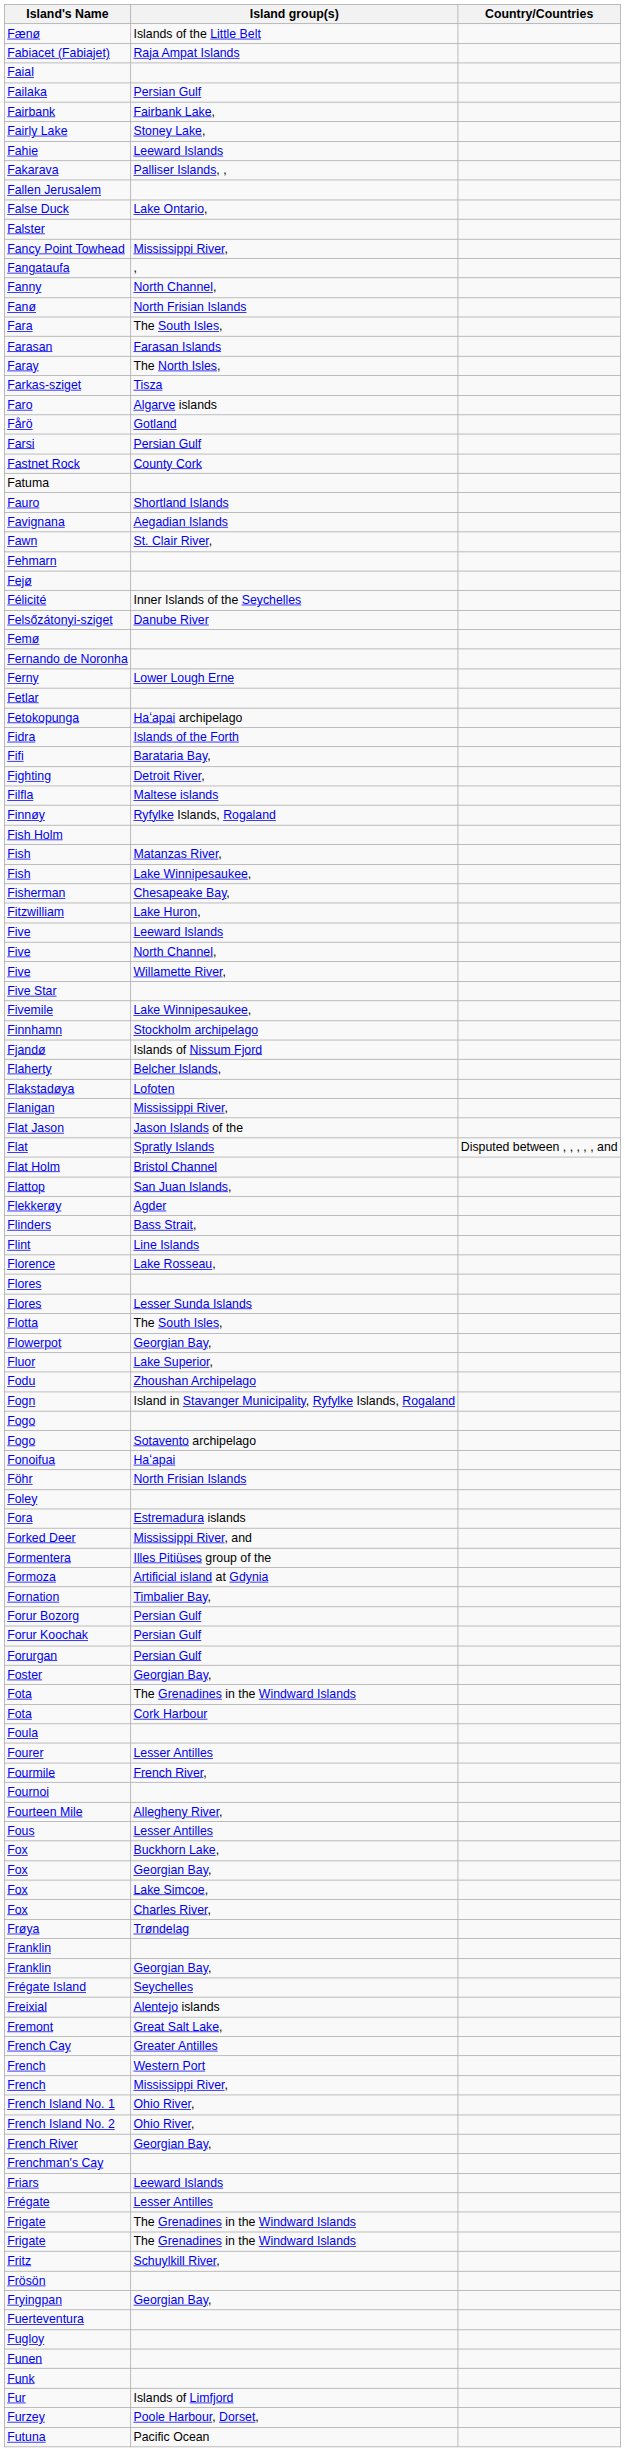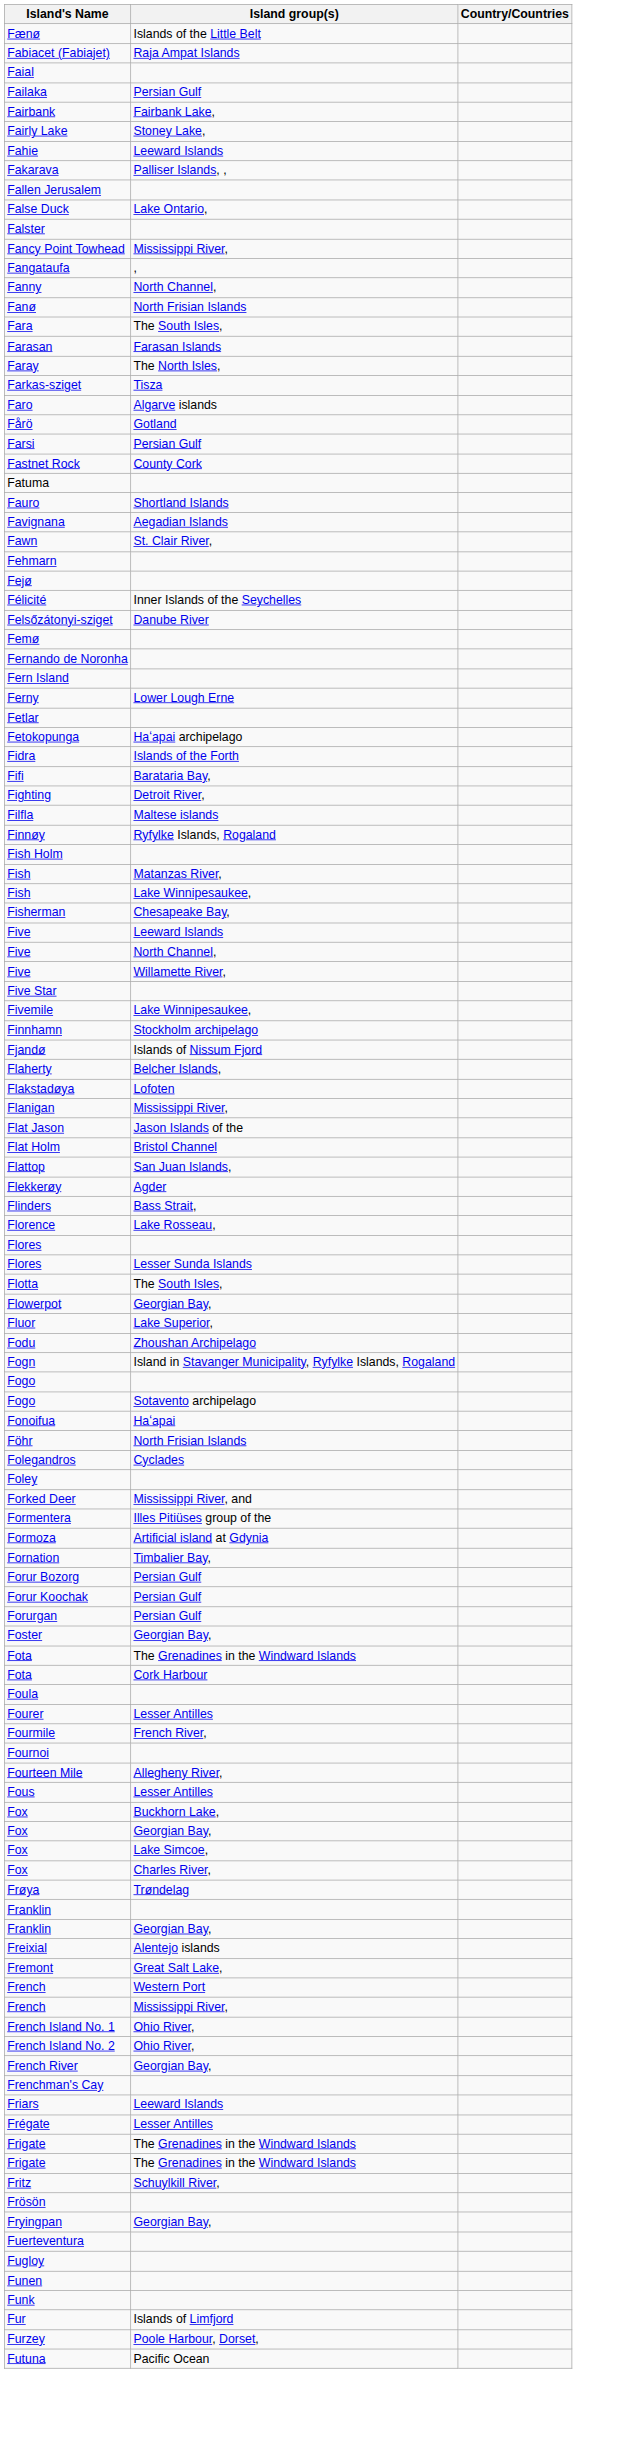 <table class="wikitable">
 <tr>
 <th>Island's Name</th>
 <th>Island group(s)</th>
 <th>Country/Countries</th>
 </tr>
 <tr>
 <td><a href='#'>Fænø</a></td>
 <td>Islands of the <a href='#'>Little Belt</a></td>
 <td></td>
 </tr>
 <tr>
 <td><a href='#'>Fabiacet (Fabiajet)</a></td>
 <td><a href='#'>Raja Ampat Islands</a></td>
 <td></td>
 </tr>
 <tr>
 <td><a href='#'>Faial</a></td>
 <td></td>
 <td></td>
 </tr>
 <tr>
 <td><a href='#'>Failaka</a></td>
 <td><a href='#'>Persian Gulf</a></td>
 <td></td>
 </tr>
 <tr>
 <td><a href='#'>Fairbank</a></td>
 <td><a href='#'>Fairbank Lake</a>, </td>
 <td></td>
 </tr>
 <tr>
 <td><a href='#'>Fairly Lake</a></td>
 <td><a href='#'>Stoney Lake</a>, </td>
 <td></td>
 </tr>
 <tr>
 <td><a href='#'>Fahie</a></td>
 <td><a href='#'>Leeward Islands</a></td>
 <td></td>
 </tr>
 <tr>
 <td><a href='#'>Fakarava</a></td>
 <td><a href='#'>Palliser Islands</a>, , </td>
 <td></td>
 </tr>
 <tr>
 <td><a href='#'>Fallen Jerusalem</a></td>
 <td></td>
 <td></td>
 </tr>
 <tr>
 <td><a href='#'>False Duck</a></td>
 <td><a href='#'>Lake Ontario</a>, </td>
 <td></td>
 </tr>
 <tr>
 <td><a href='#'>Falster</a></td>
 <td></td>
 <td></td>
 </tr>
 <tr>
 <td><a href='#'>Fancy Point Towhead</a></td>
 <td><a href='#'>Mississippi River</a>, </td>
 <td></td>
 </tr>
 <tr>
 <td><a href='#'>Fangataufa</a></td>
 <td>, </td>
 <td></td>
 </tr>
 <tr>
 <td><a href='#'>Fanny</a></td>
 <td><a href='#'>North Channel</a>, </td>
 <td></td>
 </tr>
 <tr>
 <td><a href='#'>Fanø</a></td>
 <td><a href='#'>North Frisian Islands</a></td>
 <td></td>
 </tr>
 <tr>
 <td><a href='#'>Fara</a></td>
 <td>The <a href='#'>South Isles</a>, </td>
 <td></td>
 </tr>
 <tr>
 <td><a href='#'>Farasan</a></td>
 <td><a href='#'>Farasan Islands</a></td>
 <td></td>
 </tr>
 <tr>
 <td><a href='#'>Faray</a></td>
 <td>The <a href='#'>North Isles</a>, </td>
 <td></td>
 </tr>
 <tr>
 <td><a href='#'>Farkas-sziget</a></td>
 <td><a href='#'>Tisza</a></td>
 <td></td>
 </tr>
 <tr>
 <td><a href='#'>Faro</a></td>
 <td><a href='#'>Algarve</a> islands</td>
 <td></td>
 </tr>
 <tr>
 <td><a href='#'>Fårö</a></td>
 <td><a href='#'>Gotland</a></td>
 <td></td>
 </tr>
 <tr>
 <td><a href='#'>Farsi</a></td>
 <td><a href='#'>Persian Gulf</a></td>
 <td></td>
 </tr>
 <tr>
 <td><a href='#'>Fastnet Rock</a></td>
 <td><a href='#'>County Cork</a></td>
 <td></td>
 </tr>
 <tr>
 <td>Fatuma</td>
 <td></td>
 <td></td>
 </tr>
 <tr>
 <td><a href='#'>Fauro</a></td>
 <td><a href='#'>Shortland Islands</a></td>
 <td></td>
 </tr>
 <tr>
 <td><a href='#'>Favignana</a></td>
 <td><a href='#'>Aegadian Islands</a></td>
 <td></td>
 </tr>
 <tr>
 <td><a href='#'>Fawn</a></td>
 <td><a href='#'>St. Clair River</a>, </td>
 <td></td>
 </tr>
 <tr>
 <td><a href='#'>Fehmarn</a></td>
 <td></td>
 <td></td>
 </tr>
 <tr>
 <td><a href='#'>Fejø</a></td>
 <td></td>
 <td></td>
 </tr>
 <tr>
 <td><a href='#'>Félicité</a></td>
 <td>Inner Islands of the <a href='#'>Seychelles</a></td>
 <td></td>
 </tr>
 <tr>
 <td><a href='#'>Felsőzátonyi-sziget</a></td>
 <td><a href='#'>Danube River</a></td>
 <td></td>
 </tr>
 <tr>
 <td><a href='#'>Femø</a></td>
 <td></td>
 <td></td>
 </tr>
 <tr>
 <td><a href='#'>Fernando de Noronha</a></td>
 <td></td>
 <td></td>
 </tr>
 <tr>
+<td><a href='#'>Fern Island</a></td>
+<td></td>
+<td></td>
+</tr>
+<tr>
 <td><a href='#'>Ferny</a></td>
 <td><a href='#'>Lower Lough Erne</a></td>
 <td></td>
 </tr>
 <tr>
 <td><a href='#'>Fetlar</a></td>
 <td></td>
 <td></td>
 </tr>
 <tr>
 <td><a href='#'>Fetokopunga</a></td>
 <td><a href='#'>Haʻapai</a> archipelago</td>
 <td></td>
 </tr>
 <tr>
 <td><a href='#'>Fidra</a></td>
 <td><a href='#'>Islands of the Forth</a></td>
 <td></td>
 </tr>
 <tr>
 <td><a href='#'>Fifi</a></td>
 <td><a href='#'>Barataria Bay</a>, </td>
 <td></td>
 </tr>
 <tr>
 <td><a href='#'>Fighting</a></td>
 <td><a href='#'>Detroit River</a>, </td>
 <td></td>
 </tr>
 <tr>
 <td><a href='#'>Filfla</a></td>
 <td><a href='#'>Maltese islands</a></td>
 <td></td>
 </tr>
 <tr>
 <td><a href='#'>Finnøy</a></td>
 <td><a href='#'>Ryfylke</a> Islands, <a href='#'>Rogaland</a></td>
 <td></td>
 </tr>
 <tr>
 <td><a href='#'>Fish Holm</a></td>
 <td></td>
 <td></td>
 </tr>
 <tr>
 <td><a href='#'>Fish</a></td>
 <td><a href='#'>Matanzas River</a>, </td>
 <td></td>
 </tr>
 <tr>
 <td><a href='#'>Fish</a></td>
 <td><a href='#'>Lake Winnipesaukee</a>, </td>
 <td></td>
 </tr>
 <tr>
 <td><a href='#'>Fisherman</a></td>
 <td><a href='#'>Chesapeake Bay</a>, </td>
 <td></td>
 </tr>
 <tr>
-<td><a href='#'>Fitzwilliam</a></td>
-<td><a href='#'>Lake Huron</a>, </td>
-<td></td>
-</tr>
-<tr>
 <td><a href='#'>Five</a></td>
 <td><a href='#'>Leeward Islands</a></td>
 <td></td>
 </tr>
 <tr>
 <td><a href='#'>Five</a></td>
 <td><a href='#'>North Channel</a>, </td>
 <td></td>
 </tr>
 <tr>
 <td><a href='#'>Five</a></td>
 <td><a href='#'>Willamette River</a>, </td>
 <td></td>
 </tr>
 <tr>
 <td><a href='#'>Five Star</a></td>
 <td></td>
 <td></td>
 </tr>
 <tr>
 <td><a href='#'>Fivemile</a></td>
 <td><a href='#'>Lake Winnipesaukee</a>, </td>
 <td></td>
 </tr>
 <tr>
 <td><a href='#'>Finnhamn</a></td>
 <td><a href='#'>Stockholm archipelago</a></td>
 <td></td>
 </tr>
 <tr>
 <td><a href='#'>Fjandø</a></td>
 <td>Islands of <a href='#'>Nissum Fjord</a></td>
 <td></td>
 </tr>
 <tr>
 <td><a href='#'>Flaherty</a></td>
 <td><a href='#'>Belcher Islands</a>, </td>
 <td></td>
 </tr>
 <tr>
 <td><a href='#'>Flakstadøya</a></td>
 <td><a href='#'>Lofoten</a></td>
 <td></td>
 </tr>
 <tr>
 <td><a href='#'>Flanigan</a></td>
 <td><a href='#'>Mississippi River</a>, </td>
 <td></td>
 </tr>
 <tr>
 <td><a href='#'>Flat Jason</a></td>
 <td><a href='#'>Jason Islands</a> of the </td>
 <td></td>
 </tr>
 <tr>
-<td><a href='#'>Flat</a></td>
-<td><a href='#'>Spratly Islands</a></td>
-<td>Disputed between , , , , , and </td>
-</tr>
-<tr>
 <td><a href='#'>Flat Holm</a></td>
 <td><a href='#'>Bristol Channel</a></td>
 <td></td>
 </tr>
 <tr>
 <td><a href='#'>Flattop</a></td>
 <td><a href='#'>San Juan Islands</a>, </td>
 <td></td>
 </tr>
 <tr>
 <td><a href='#'>Flekkerøy</a></td>
 <td><a href='#'>Agder</a></td>
 <td></td>
 </tr>
 <tr>
 <td><a href='#'>Flinders</a></td>
 <td><a href='#'>Bass Strait</a>, </td>
-<td></td>
-</tr>
-<tr>
-<td><a href='#'>Flint</a></td>
-<td><a href='#'>Line Islands</a></td>
 <td></td>
 </tr>
 <tr>
 <td><a href='#'>Florence</a></td>
 <td><a href='#'>Lake Rosseau</a>, </td>
 <td></td>
 </tr>
 <tr>
 <td><a href='#'>Flores</a></td>
 <td></td>
 <td></td>
 </tr>
 <tr>
 <td><a href='#'>Flores</a></td>
 <td><a href='#'>Lesser Sunda Islands</a></td>
 <td></td>
 </tr>
 <tr>
 <td><a href='#'>Flotta</a></td>
 <td>The <a href='#'>South Isles</a>, </td>
 <td></td>
 </tr>
 <tr>
 <td><a href='#'>Flowerpot</a></td>
 <td><a href='#'>Georgian Bay</a>, </td>
 <td></td>
 </tr>
 <tr>
 <td><a href='#'>Fluor</a></td>
 <td><a href='#'>Lake Superior</a>, </td>
 <td></td>
 </tr>
 <tr>
 <td><a href='#'>Fodu</a></td>
 <td><a href='#'>Zhoushan Archipelago</a></td>
 <td></td>
 </tr>
 <tr>
 <td><a href='#'>Fogn</a></td>
 <td>Island in <a href='#'>Stavanger Municipality</a>, <a href='#'>Ryfylke</a> Islands, <a href='#'>Rogaland</a></td>
 <td></td>
 </tr>
 <tr>
 <td><a href='#'>Fogo</a></td>
 <td></td>
 <td></td>
 </tr>
 <tr>
 <td><a href='#'>Fogo</a></td>
 <td><a href='#'>Sotavento</a> archipelago</td>
 <td></td>
 </tr>
 <tr>
 <td><a href='#'>Fonoifua</a></td>
 <td><a href='#'>Haʻapai</a></td>
 <td></td>
 </tr>
 <tr>
 <td><a href='#'>Föhr</a></td>
 <td><a href='#'>North Frisian Islands</a></td>
 <td></td>
 </tr>
 <tr>
-<td><a href='#'>Foley</a></td>
-<td></td>
+<td><a href='#'>Folegandros</a></td>
+<td><a href='#'>Cyclades</a></td>
 <td></td>
 </tr>
 <tr>
-<td><a href='#'>Fora</a></td>
-<td><a href='#'>Estremadura</a> islands</td>
+<td><a href='#'>Foley</a></td>
+<td></td>
 <td></td>
 </tr>
 <tr>
 <td><a href='#'>Forked Deer</a></td>
 <td><a href='#'>Mississippi River</a>,  and </td>
 <td></td>
 </tr>
 <tr>
 <td><a href='#'>Formentera</a></td>
 <td><a href='#'>Illes Pitiüses</a> group of the </td>
 <td></td>
 </tr>
 <tr>
 <td><a href='#'>Formoza</a></td>
 <td><a href='#'>Artificial island</a> at <a href='#'>Gdynia</a></td>
 <td></td>
 </tr>
 <tr>
 <td><a href='#'>Fornation</a></td>
 <td><a href='#'>Timbalier Bay</a>, </td>
 <td></td>
 </tr>
 <tr>
 <td><a href='#'>Forur Bozorg</a></td>
 <td><a href='#'>Persian Gulf</a></td>
 <td></td>
 </tr>
 <tr>
 <td><a href='#'>Forur Koochak</a></td>
 <td><a href='#'>Persian Gulf</a></td>
 <td></td>
 </tr>
 <tr>
 <td><a href='#'>Forurgan</a></td>
 <td><a href='#'>Persian Gulf</a></td>
 <td></td>
 </tr>
 <tr>
 <td><a href='#'>Foster</a></td>
 <td><a href='#'>Georgian Bay</a>, </td>
 <td></td>
 </tr>
 <tr>
 <td><a href='#'>Fota</a></td>
 <td>The <a href='#'>Grenadines</a> in the <a href='#'>Windward Islands</a></td>
 <td></td>
 </tr>
 <tr>
 <td><a href='#'>Fota</a></td>
 <td><a href='#'>Cork Harbour</a></td>
 <td></td>
 </tr>
 <tr>
 <td><a href='#'>Foula</a></td>
 <td></td>
 <td></td>
 </tr>
 <tr>
 <td><a href='#'>Fourer</a></td>
 <td><a href='#'>Lesser Antilles</a></td>
 <td></td>
 </tr>
 <tr>
 <td><a href='#'>Fourmile</a></td>
 <td><a href='#'>French River</a>, </td>
 <td></td>
 </tr>
 <tr>
 <td><a href='#'>Fournoi</a></td>
 <td></td>
 <td></td>
 </tr>
 <tr>
 <td><a href='#'>Fourteen Mile</a></td>
 <td><a href='#'>Allegheny River</a>, </td>
 <td></td>
 </tr>
 <tr>
 <td><a href='#'>Fous</a></td>
 <td><a href='#'>Lesser Antilles</a></td>
 <td></td>
 </tr>
 <tr>
 <td><a href='#'>Fox</a></td>
 <td><a href='#'>Buckhorn Lake</a>, </td>
 <td></td>
 </tr>
 <tr>
 <td><a href='#'>Fox</a></td>
 <td><a href='#'>Georgian Bay</a>, </td>
 <td></td>
 </tr>
 <tr>
 <td><a href='#'>Fox</a></td>
 <td><a href='#'>Lake Simcoe</a>, </td>
 <td></td>
 </tr>
 <tr>
 <td><a href='#'>Fox</a></td>
 <td><a href='#'>Charles River</a>, </td>
 <td></td>
 </tr>
 <tr>
 <td><a href='#'>Frøya</a></td>
 <td><a href='#'>Trøndelag</a></td>
 <td></td>
 </tr>
 <tr>
 <td><a href='#'>Franklin</a></td>
 <td></td>
 <td></td>
 </tr>
 <tr>
 <td><a href='#'>Franklin</a></td>
 <td><a href='#'>Georgian Bay</a>, </td>
 <td></td>
 </tr>
 <tr>
-<td><a href='#'>Frégate Island</a></td>
-<td><a href='#'>Seychelles</a></td>
-<td></td>
-</tr>
-<tr>
 <td><a href='#'>Freixial</a></td>
 <td><a href='#'>Alentejo</a> islands</td>
 <td></td>
 </tr>
 <tr>
 <td><a href='#'>Fremont</a></td>
 <td><a href='#'>Great Salt Lake</a>, </td>
-<td></td>
-</tr>
-<tr>
-<td><a href='#'>French Cay</a></td>
-<td><a href='#'>Greater Antilles</a></td>
 <td></td>
 </tr>
 <tr>
 <td><a href='#'>French</a></td>
 <td><a href='#'>Western Port</a></td>
 <td></td>
 </tr>
 <tr>
 <td><a href='#'>French</a></td>
 <td><a href='#'>Mississippi River</a>, </td>
 <td></td>
 </tr>
 <tr>
 <td><a href='#'>French Island No. 1</a></td>
 <td><a href='#'>Ohio River</a>, </td>
 <td></td>
 </tr>
 <tr>
 <td><a href='#'>French Island No. 2</a></td>
 <td><a href='#'>Ohio River</a>, </td>
 <td></td>
 </tr>
 <tr>
 <td><a href='#'>French River</a></td>
 <td><a href='#'>Georgian Bay</a>, </td>
 <td></td>
 </tr>
 <tr>
 <td><a href='#'>Frenchman's Cay</a></td>
 <td></td>
 <td></td>
 </tr>
 <tr>
 <td><a href='#'>Friars</a></td>
 <td><a href='#'>Leeward Islands</a></td>
 <td></td>
 </tr>
 <tr>
 <td><a href='#'>Frégate</a></td>
 <td><a href='#'>Lesser Antilles</a></td>
 <td></td>
 </tr>
 <tr>
 <td><a href='#'>Frigate</a></td>
 <td>The <a href='#'>Grenadines</a>  in the <a href='#'>Windward Islands</a></td>
 <td></td>
 </tr>
 <tr>
 <td><a href='#'>Frigate</a></td>
 <td>The <a href='#'>Grenadines</a>  in the <a href='#'>Windward Islands</a></td>
 <td></td>
 </tr>
 <tr>
 <td><a href='#'>Fritz</a></td>
 <td><a href='#'>Schuylkill River</a>, </td>
 <td></td>
 </tr>
 <tr>
 <td><a href='#'>Frösön</a></td>
 <td></td>
 <td></td>
 </tr>
 <tr>
 <td><a href='#'>Fryingpan</a></td>
 <td><a href='#'>Georgian Bay</a>, </td>
 <td></td>
 </tr>
 <tr>
 <td><a href='#'>Fuerteventura</a></td>
 <td></td>
 <td></td>
 </tr>
 <tr>
 <td><a href='#'>Fugloy</a></td>
 <td></td>
 <td></td>
 </tr>
 <tr>
 <td><a href='#'>Funen</a></td>
 <td></td>
 <td></td>
 </tr>
 <tr>
 <td><a href='#'>Funk</a></td>
 <td></td>
 <td></td>
 </tr>
 <tr>
 <td><a href='#'>Fur</a></td>
 <td>Islands of <a href='#'>Limfjord</a></td>
 <td></td>
 </tr>
 <tr>
 <td><a href='#'>Furzey</a></td>
 <td><a href='#'>Poole Harbour</a>, <a href='#'>Dorset</a>, </td>
 <td></td>
 </tr>
 <tr>
 <td><a href='#'>Futuna</a></td>
 <td>Pacific Ocean</td>
 <td></td>
 </tr>
 </table>
